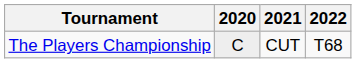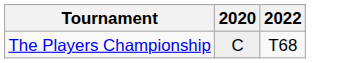 <table class="wikitable" style="font-size:95%;text-align:center;">
 <tr>
 <th>Tournament</th>
 <th>2020</th>
-<th>2021</th>
 <th>2022</th>
 </tr>
 <tr>
 <td align=left><a href='#'>The Players Championship</a></td>
 <td style="background:#eeeeee;">C</td>
-<td>CUT</td>
 <td>T68</td>
 </tr>
 </table>
